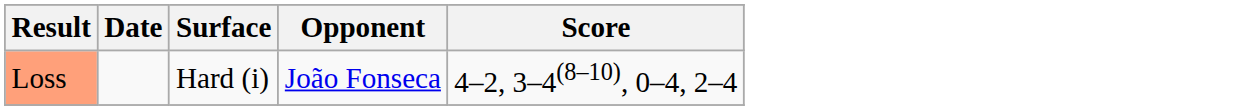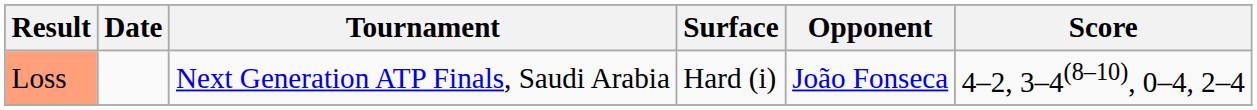 <table class="wikitable">
 <tr>
 <th>Result</th>
 <th>Date</th>
+<th>Tournament</th>
 <th>Surface</th>
 <th>Opponent</th>
 <th class=unsortable>Score</th>
 </tr>
 <tr>
 <td bgcolor=FFA07A>Loss</td>
 <td><a href='#'></a></td>
+<td><a href='#'>Next Generation ATP Finals</a>, Saudi Arabia</td>
 <td>Hard (i)</td>
 <td> <a href='#'>João Fonseca</a></td>
 <td>4–2, 3–4<sup>(8–10)</sup>, 0–4, 2–4</td>
 </tr>
 </table>
